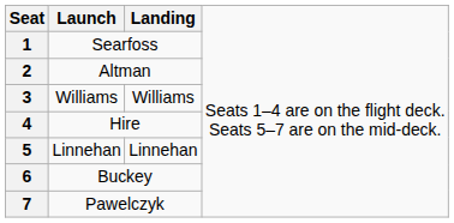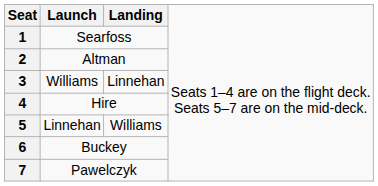 <table class="wikitable" style="text-align:center">
 <tr>
 <th>Seat</th>
 <th>Launch</th>
 <th>Landing</th>
 <td rowspan=8><br>Seats 1–4 are on the flight deck.<br>Seats 5–7 are on the mid-deck.</td>
 </tr>
 <tr>
 <th>1</th>
 <td colspan=2>Searfoss</td>
 </tr>
 <tr>
 <th>2</th>
 <td colspan=2>Altman</td>
 </tr>
 <tr>
 <th>3</th>
 <td>Williams</td>
-<td>Williams</td>
+<td>Linnehan</td>
 </tr>
 <tr>
 <th>4</th>
 <td colspan=2>Hire</td>
 </tr>
 <tr>
 <th>5</th>
 <td>Linnehan</td>
-<td>Linnehan</td>
+<td>Williams</td>
 </tr>
 <tr>
 <th>6</th>
 <td colspan=2>Buckey</td>
 </tr>
 <tr>
 <th>7</th>
 <td colspan=2>Pawelczyk</td>
 </tr>
 </table>
